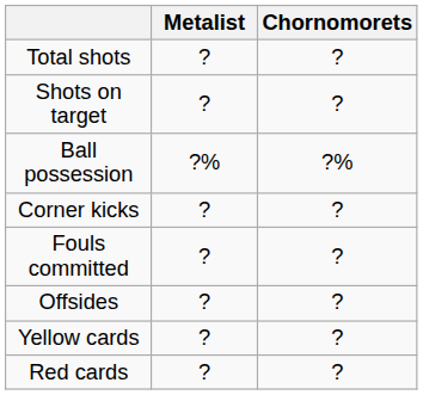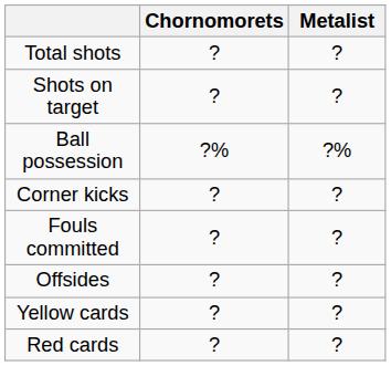 <table class="wikitable" style="text-align: center">
 <tr>
 <th width=100></th>
+<th width=70>Chornomorets</th>
 <th width=70>Metalist</th>
-<th width=70>Chornomorets</th>
 </tr>
 <tr>
 <td>Total shots</td>
 <td>?</td>
 <td>?</td>
 </tr>
 <tr>
 <td>Shots on target</td>
 <td>?</td>
 <td>?</td>
 </tr>
 <tr>
 <td>Ball possession</td>
 <td>?%</td>
 <td>?%</td>
 </tr>
 <tr>
 <td>Corner kicks</td>
 <td>?</td>
 <td>?</td>
 </tr>
 <tr>
 <td>Fouls committed</td>
 <td>?</td>
 <td>?</td>
 </tr>
 <tr>
 <td>Offsides</td>
 <td>?</td>
 <td>?</td>
 </tr>
 <tr>
 <td>Yellow cards</td>
 <td>?</td>
 <td>?</td>
 </tr>
 <tr>
 <td>Red cards</td>
 <td>?</td>
 <td>?</td>
 </tr>
 </table>
